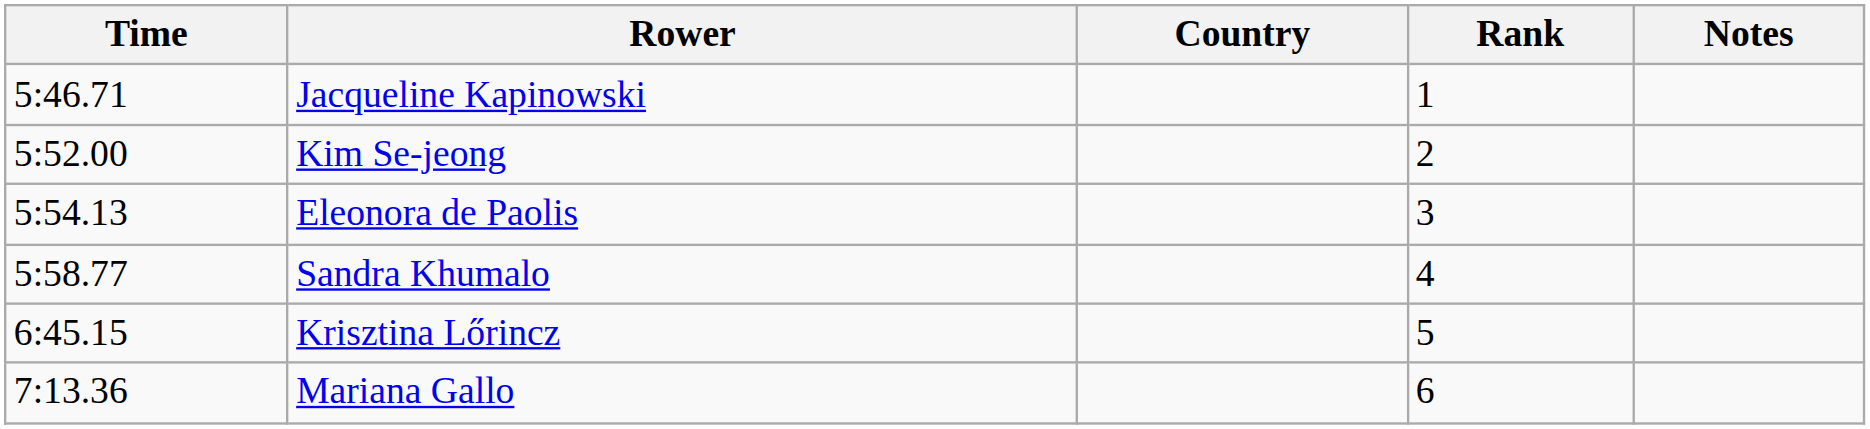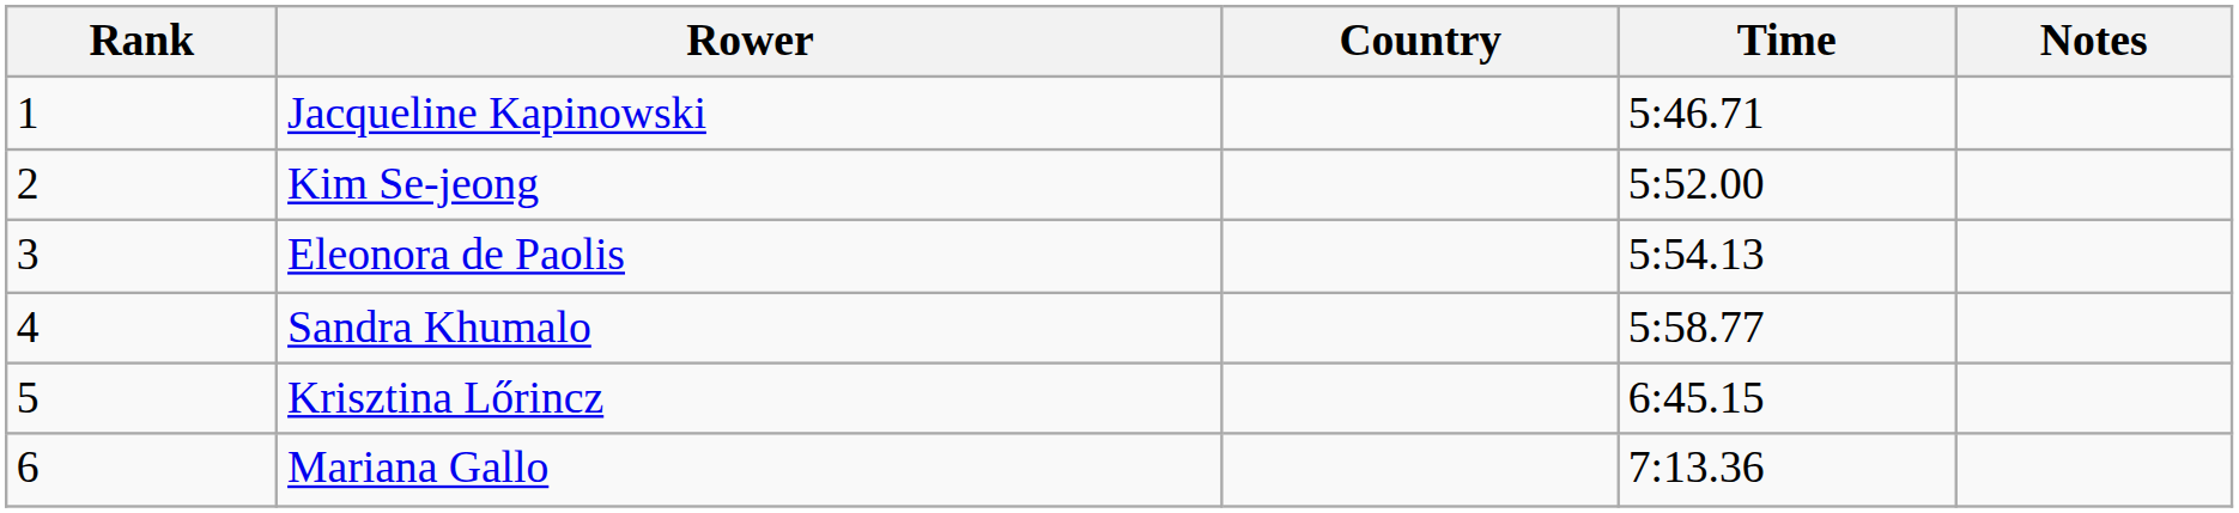 <table class="wikitable" width=50%>
 <tr>
-<th>Time</th>
+<th>Rank</th>
 <th>Rower</th>
 <th>Country</th>
-<th>Rank</th>
+<th>Time</th>
 <th>Notes</th>
 </tr>
 <tr>
-<td>5:46.71</td>
+<td>1</td>
 <td><a href='#'>Jacqueline Kapinowski</a></td>
 <td></td>
-<td>1</td>
+<td>5:46.71</td>
 <td></td>
 </tr>
 <tr>
-<td>5:52.00</td>
+<td>2</td>
 <td><a href='#'>Kim Se-jeong</a></td>
 <td></td>
-<td>2</td>
+<td>5:52.00</td>
 <td></td>
 </tr>
 <tr>
-<td>5:54.13</td>
+<td>3</td>
 <td><a href='#'>Eleonora de Paolis</a></td>
 <td></td>
-<td>3</td>
+<td>5:54.13</td>
 <td></td>
 </tr>
 <tr>
-<td>5:58.77</td>
+<td>4</td>
 <td><a href='#'>Sandra Khumalo</a></td>
 <td></td>
-<td>4</td>
+<td>5:58.77</td>
 <td></td>
 </tr>
 <tr>
-<td>6:45.15</td>
+<td>5</td>
 <td><a href='#'>Krisztina Lőrincz</a></td>
 <td></td>
-<td>5</td>
+<td>6:45.15</td>
 <td></td>
 </tr>
 <tr>
-<td>7:13.36</td>
+<td>6</td>
 <td><a href='#'>Mariana Gallo</a></td>
 <td></td>
-<td>6</td>
+<td>7:13.36</td>
 <td></td>
 </tr>
 </table>
